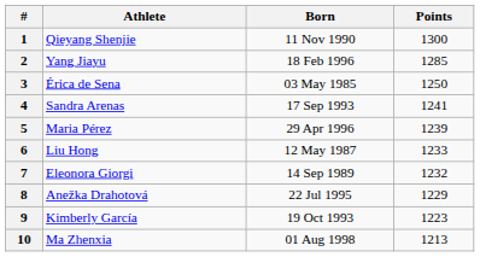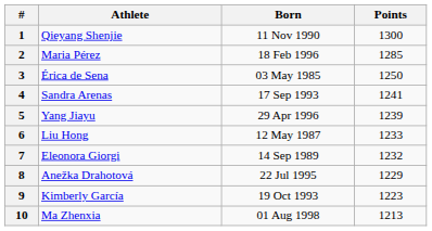 <table class="wikitable" width=80% style="font-size:90%; text-align:center;">
 <tr>
 <th>#</th>
 <th>Athlete</th>
 <th>Born</th>
 <th>Points</th>
 </tr>
 <tr>
 <th>1</th>
 <td align=left> <a href='#'>Qieyang Shenjie</a></td>
 <td>11 Nov 1990</td>
 <td>1300</td>
 </tr>
 <tr>
 <th>2</th>
-<td align=left> <a href='#'>Yang Jiayu</a></td>
+<td align=left> <a href='#'>Maria Pérez</a></td>
 <td>18 Feb 1996</td>
 <td>1285</td>
 </tr>
 <tr>
 <th>3</th>
 <td align=left> <a href='#'>Érica de Sena</a></td>
 <td>03 May 1985</td>
 <td>1250</td>
 </tr>
 <tr>
 <th>4</th>
 <td align=left> <a href='#'>Sandra Arenas</a></td>
 <td>17 Sep 1993</td>
 <td>1241</td>
 </tr>
 <tr>
 <th>5</th>
-<td align=left> <a href='#'>Maria Pérez</a></td>
+<td align=left> <a href='#'>Yang Jiayu</a></td>
 <td>29 Apr 1996</td>
 <td>1239</td>
 </tr>
 <tr>
 <th>6</th>
 <td align=left> <a href='#'>Liu Hong</a></td>
 <td>12 May 1987</td>
 <td>1233</td>
 </tr>
 <tr>
 <th>7</th>
 <td align=left> <a href='#'>Eleonora Giorgi</a></td>
 <td>14 Sep 1989</td>
 <td>1232</td>
 </tr>
 <tr>
 <th>8</th>
 <td align=left> <a href='#'>Anežka Drahotová</a></td>
 <td>22 Jul 1995</td>
 <td>1229</td>
 </tr>
 <tr>
 <th>9</th>
 <td align=left> <a href='#'>Kimberly García</a></td>
 <td>19 Oct 1993</td>
 <td>1223</td>
 </tr>
 <tr>
 <th>10</th>
 <td align=left> <a href='#'>Ma Zhenxia</a></td>
 <td>01 Aug 1998</td>
 <td>1213</td>
 </tr>
 </table>
